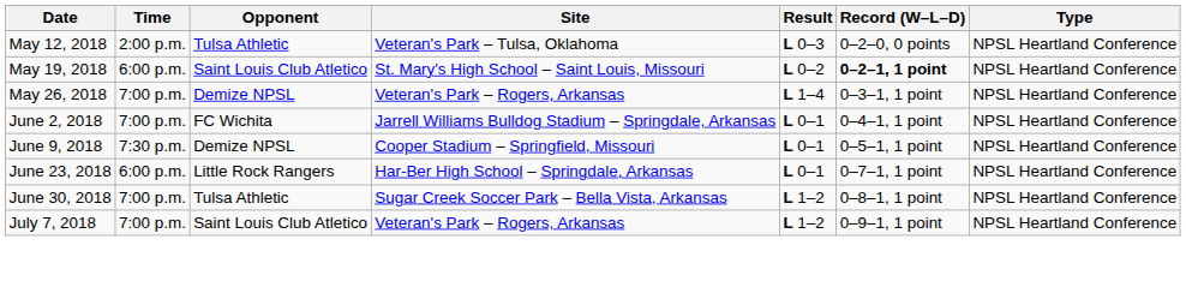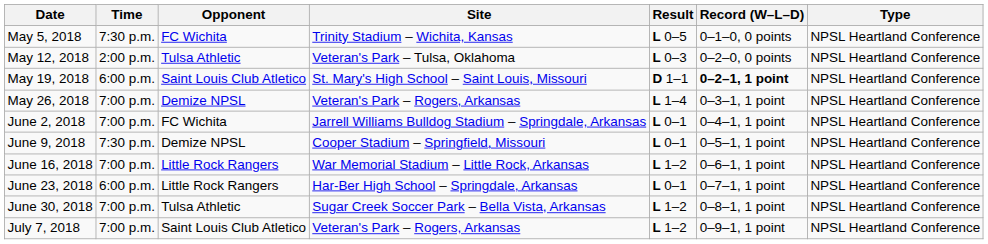 <table class="wikitable">
 <tr>
 <th>Date</th>
 <th>Time</th>
 <th>Opponent</th>
 <th>Site</th>
 <th>Result</th>
 <th>Record (W–L–D)</th>
 <th>Type</th>
+</tr>
+<tr>
+<td>May 5, 2018</td>
+<td>7:30 p.m.</td>
+<td><a href='#'>FC Wichita</a></td>
+<td><a href='#'>Trinity Stadium</a> – <a href='#'>Wichita, Kansas</a></td>
+<td><strong>L</strong> 0–5</td>
+<td>0–1–0, 0 points</td>
+<td>NPSL Heartland Conference</td>
 </tr>
 <tr>
 <td>May 12, 2018</td>
 <td>2:00 p.m.</td>
 <td><a href='#'>Tulsa Athletic</a></td>
 <td><a href='#'>Veteran's Park</a> – Tulsa, Oklahoma</td>
 <td><strong>L</strong> 0–3</td>
 <td>0–2–0, 0 points</td>
 <td>NPSL Heartland Conference</td>
 </tr>
 <tr>
 <td>May 19, 2018</td>
 <td>6:00 p.m.</td>
 <td><a href='#'>Saint Louis Club Atletico</a></td>
 <td><a href='#'>St. Mary's High School</a> – <a href='#'>Saint Louis, Missouri</a></td>
-<td><strong>L</strong> 0–2</td>
+<td><strong>D</strong> 1–1</td>
 <td><strong>0–2–1, 1 point</strong></td>
 <td>NPSL Heartland Conference</td>
 </tr>
 <tr>
 <td>May 26, 2018</td>
 <td>7:00 p.m.</td>
 <td><a href='#'>Demize NPSL</a></td>
 <td><a href='#'>Veteran's Park</a> – <a href='#'>Rogers, Arkansas</a></td>
 <td><strong>L</strong> 1–4</td>
 <td>0–3–1, 1 point</td>
 <td>NPSL Heartland Conference</td>
 </tr>
 <tr>
 <td>June 2, 2018</td>
 <td>7:00 p.m.</td>
 <td>FC Wichita</td>
 <td><a href='#'>Jarrell Williams Bulldog Stadium</a> – <a href='#'>Springdale, Arkansas</a></td>
 <td><strong>L</strong> 0–1</td>
 <td>0–4–1, 1 point</td>
 <td>NPSL Heartland Conference</td>
 </tr>
 <tr>
 <td>June 9, 2018</td>
 <td>7:30 p.m.</td>
 <td>Demize NPSL</td>
 <td><a href='#'>Cooper Stadium</a> – <a href='#'>Springfield, Missouri</a></td>
 <td><strong>L</strong> 0–1</td>
 <td>0–5–1, 1 point</td>
 <td>NPSL Heartland Conference</td>
 </tr>
 <tr>
+<td>June 16, 2018</td>
+<td>7:00 p.m.</td>
+<td><a href='#'>Little Rock Rangers</a></td>
+<td><a href='#'>War Memorial Stadium</a> – <a href='#'>Little Rock, Arkansas</a></td>
+<td><strong>L</strong> 1–2</td>
+<td>0–6–1, 1 point</td>
+<td>NPSL Heartland Conference</td>
+</tr>
+<tr>
 <td>June 23, 2018</td>
 <td>6:00 p.m.</td>
 <td>Little Rock Rangers</td>
 <td><a href='#'>Har-Ber High School</a> – <a href='#'>Springdale, Arkansas</a></td>
 <td><strong>L</strong> 0–1</td>
 <td>0–7–1, 1 point</td>
 <td>NPSL Heartland Conference</td>
 </tr>
 <tr>
 <td>June 30, 2018</td>
 <td>7:00 p.m.</td>
 <td>Tulsa Athletic</td>
 <td><a href='#'>Sugar Creek Soccer Park</a> – <a href='#'>Bella Vista, Arkansas</a></td>
 <td><strong>L</strong> 1–2</td>
 <td>0–8–1, 1 point</td>
 <td>NPSL Heartland Conference</td>
 </tr>
 <tr>
 <td>July 7, 2018</td>
 <td>7:00 p.m.</td>
 <td>Saint Louis Club Atletico</td>
 <td><a href='#'>Veteran's Park</a> – <a href='#'>Rogers, Arkansas</a></td>
 <td><strong>L</strong> 1–2</td>
 <td>0–9–1, 1 point</td>
 <td>NPSL Heartland Conference</td>
 </tr>
 </table>
